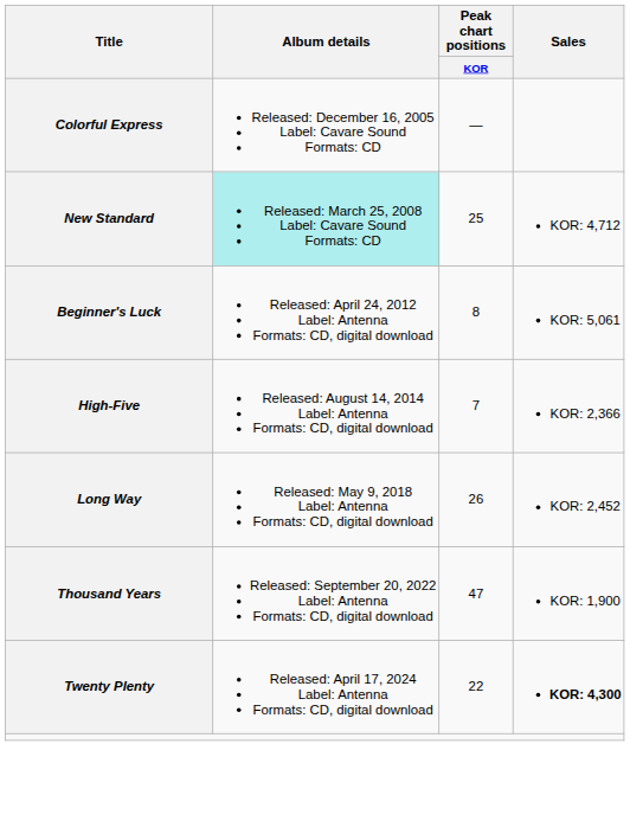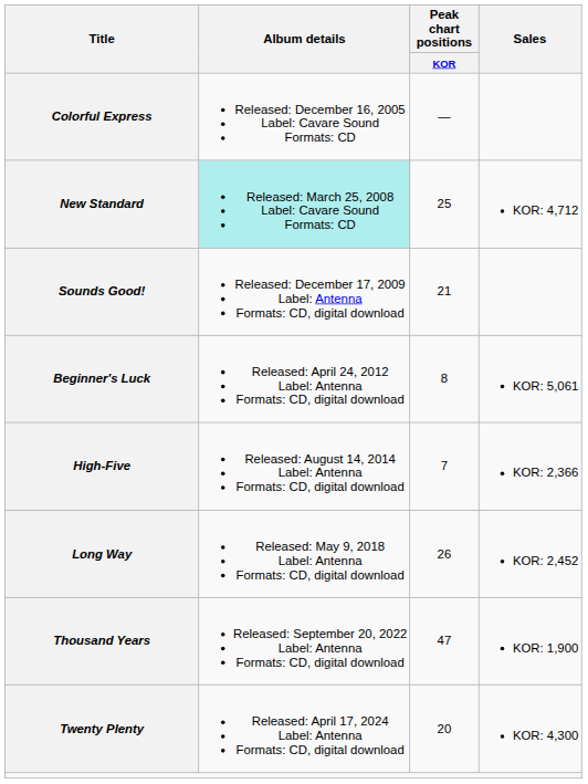 <table class="wikitable plainrowheaders" style="text-align:center;">
 <tr>
 <th scope="col" rowspan="2" style="width:15em;">Title</th>
 <th scope="col" rowspan="2">Album details</th>
 <th scope="col" colspan="1" style="width:5em;">Peak chart positions</th>
 <th scope="col" rowspan="2">Sales</th>
 </tr>
 <tr>
 <th><small><a href='#'>KOR</a></small><br></th>
 </tr>
 <tr>
 <th scope="row"><em>Colorful Express</em></th>
 <td><br><ul><li>Released: December 16, 2005</li><li>Label: Cavare Sound</li><li>Formats: CD</li></ul></td>
 <td>—</td>
 <td></td>
 </tr>
 <tr>
 <th scope="row"><em>New Standard</em></th>
 <td style="background: paleturquoise;"><br><ul><li>Released: March 25, 2008</li><li>Label: Cavare Sound</li><li>Formats: CD</li></ul></td>
 <td>25</td>
 <td><br><ul><li>KOR: 4,712</li></ul></td>
+</tr>
+<tr>
+<th scope="row"><em>Sounds Good!</em></th>
+<td><br><ul><li>Released: December 17, 2009</li><li>Label: <a href='#'>Antenna</a></li><li>Formats: CD, digital download</li></ul></td>
+<td>21</td>
+<td></td>
 </tr>
 <tr>
 <th scope="row"><em>Beginner's Luck</em></th>
 <td><br><ul><li>Released: April 24, 2012</li><li>Label: Antenna</li><li>Formats: CD, digital download</li></ul></td>
 <td>8</td>
 <td><br><ul><li>KOR: 5,061</li></ul></td>
 </tr>
 <tr>
 <th scope="row"><em>High-Five</em></th>
 <td><br><ul><li>Released: August 14, 2014</li><li>Label: Antenna</li><li>Formats: CD, digital download</li></ul></td>
 <td>7</td>
 <td><br><ul><li>KOR: 2,366</li></ul></td>
 </tr>
 <tr>
 <th scope="row"><em>Long Way</em></th>
 <td><br><ul><li>Released: May 9, 2018</li><li>Label: Antenna</li><li>Formats: CD, digital download</li></ul></td>
 <td>26</td>
 <td><br><ul><li>KOR: 2,452</li></ul></td>
 </tr>
 <tr>
 <th scope="row"><em>Thousand Years</em></th>
 <td><br><ul><li>Released: September 20, 2022</li><li>Label: Antenna</li><li>Formats: CD, digital download</li></ul></td>
 <td>47</td>
 <td><br><ul><li>KOR: 1,900</li></ul></td>
 </tr>
 <tr>
 <th scope="row"><em>Twenty Plenty</em></th>
 <td><br><ul><li>Released: April 17, 2024</li><li>Label: Antenna</li><li>Formats: CD, digital download</li></ul></td>
-<td>22</td>
-<td><strong><br><ul><li>KOR: 4,300</li></ul></strong></td>
+<td>20</td>
+<td><br><ul><li>KOR: 4,300</li></ul></td>
 </tr>
 <tr>
 <td colspan="4"></td>
 </tr>
 </table>
